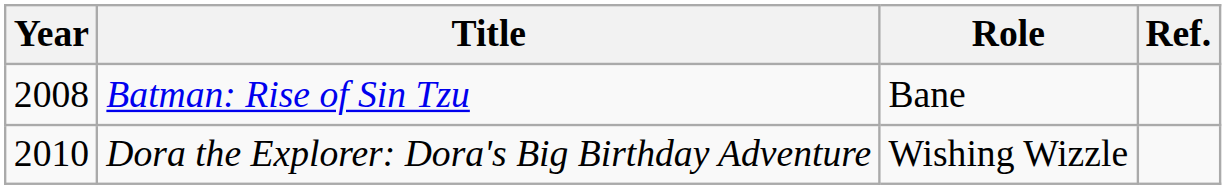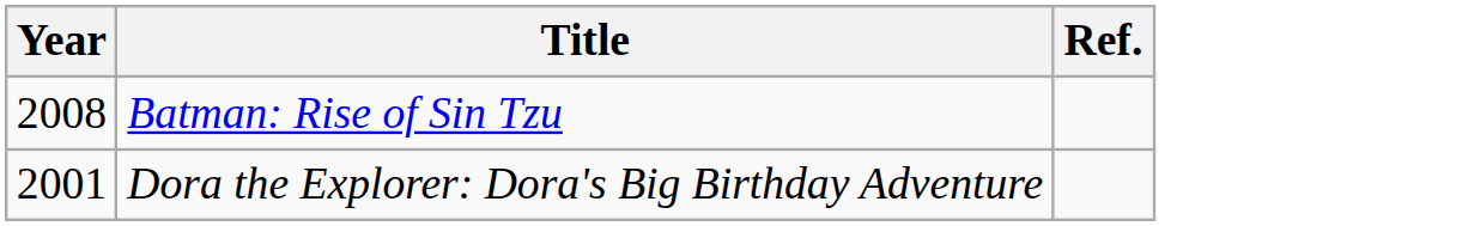 <table class="wikitable">
 <tr>
 <th>Year</th>
 <th>Title</th>
-<th>Role</th>
 <th>Ref.</th>
 </tr>
 <tr>
 <td>2008</td>
 <td><em><a href='#'>Batman: Rise of Sin Tzu</a></em></td>
-<td>Bane</td>
 <td></td>
 </tr>
 <tr>
-<td>2010</td>
+<td>2001</td>
 <td><em>Dora the Explorer: Dora's Big Birthday Adventure</em></td>
-<td>Wishing Wizzle</td>
 <td></td>
 </tr>
 </table>
